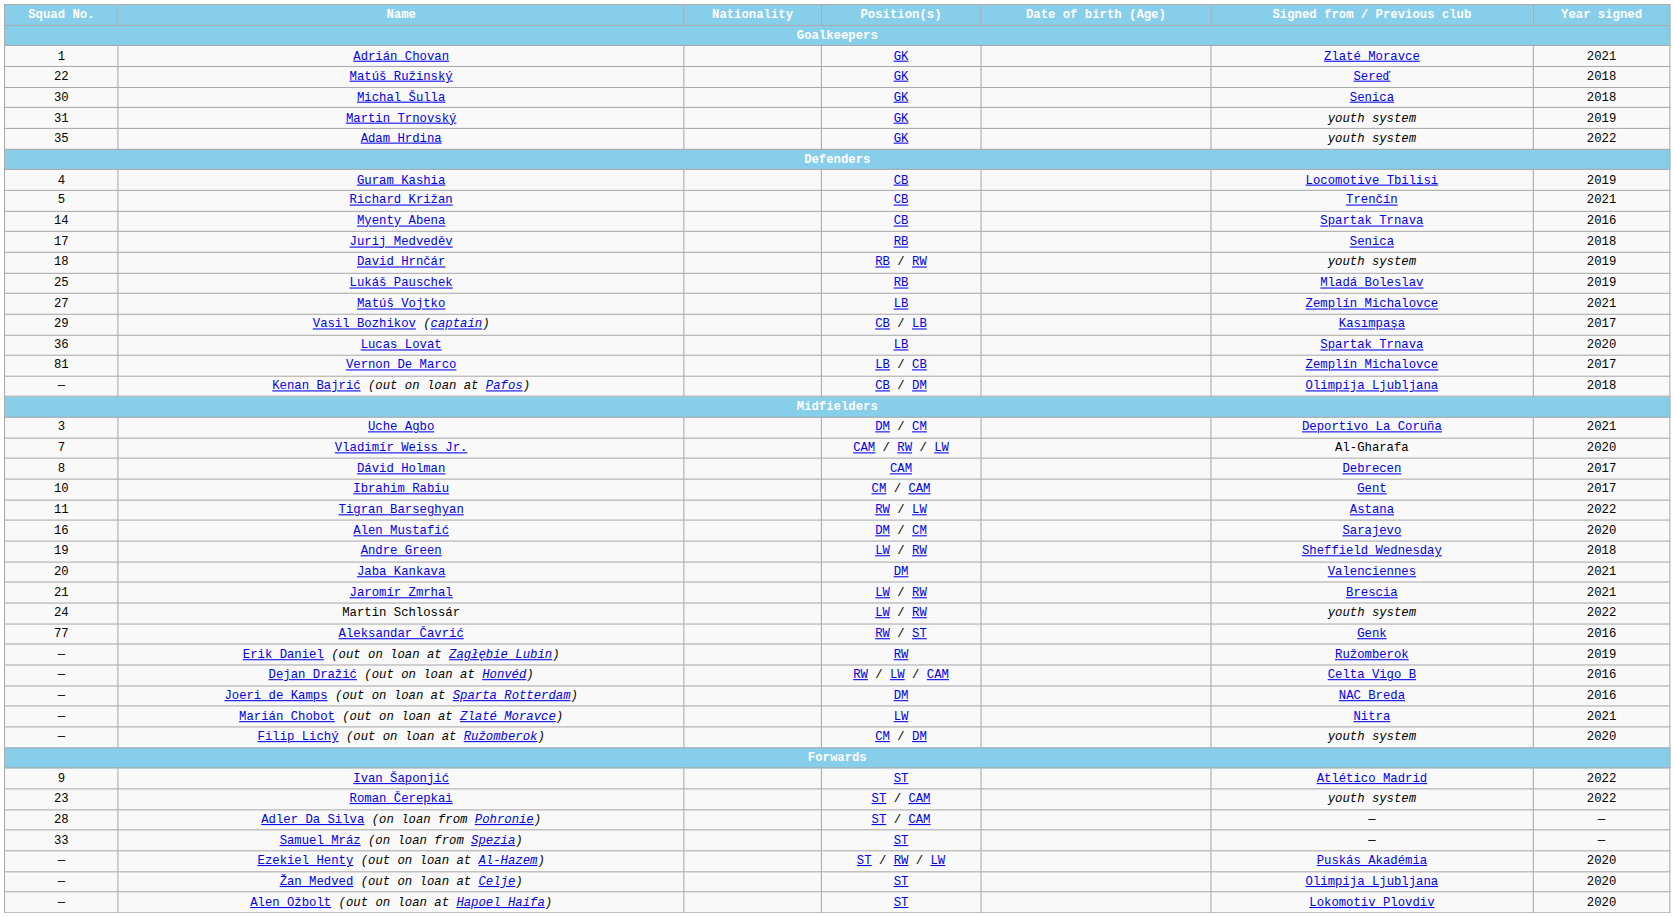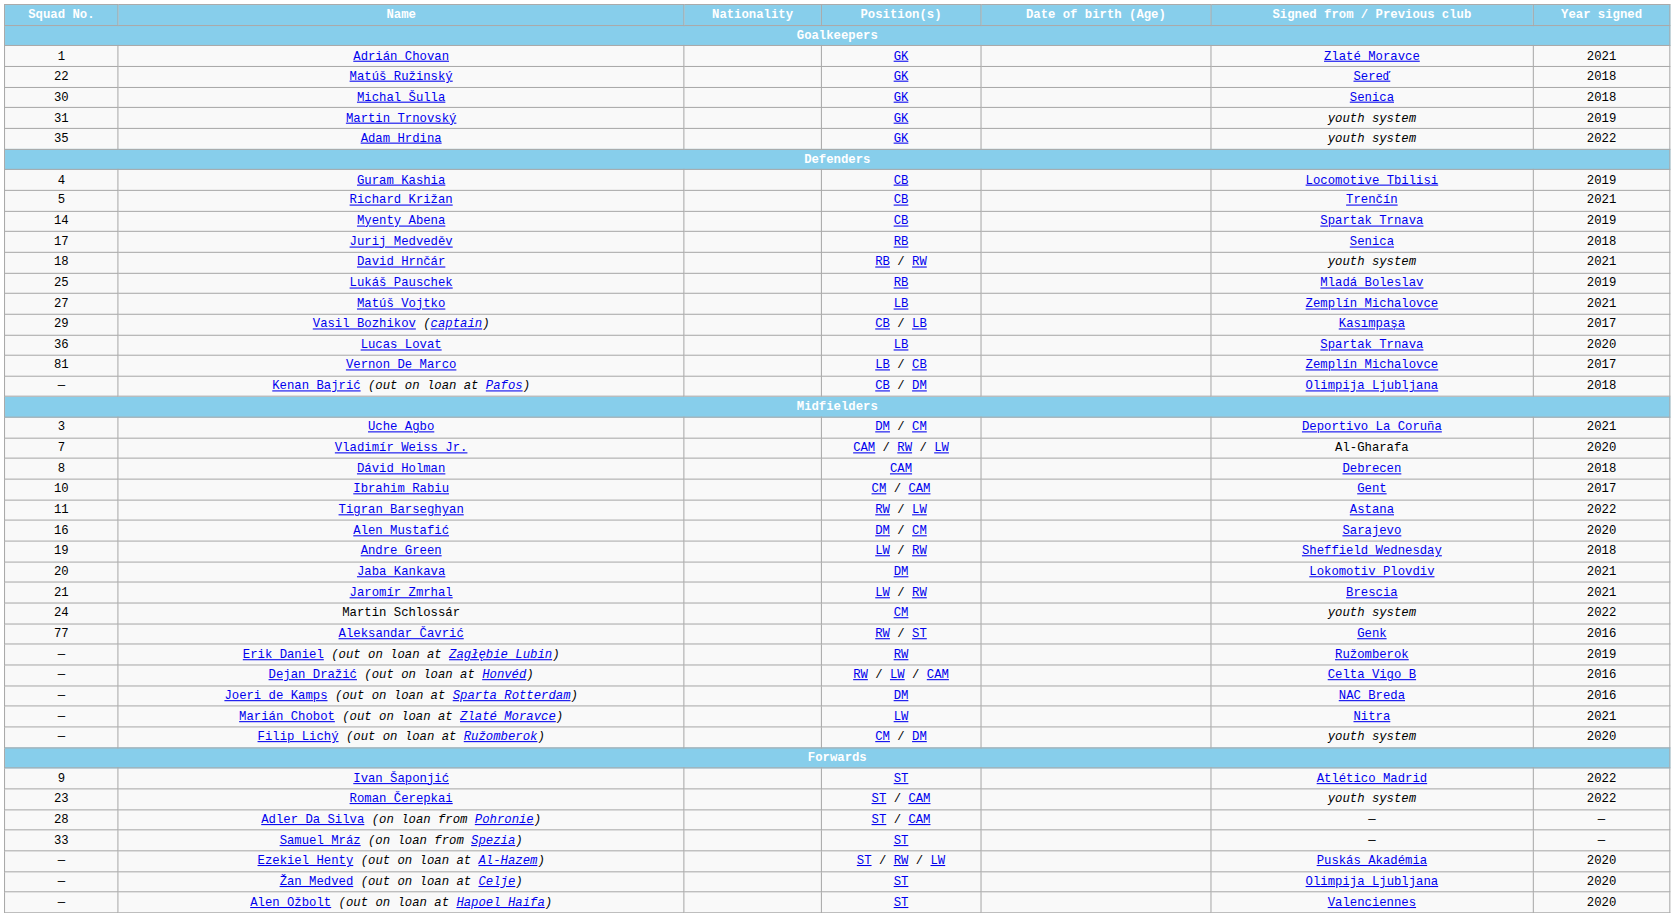 <table class="wikitable" style="text-align:center; font-size:90%; width:80%;">
 <tr>
 <th style="background:#87CEEB; color:white; text-align:center;">Squad No.</th>
 <th style="background:#87CEEB; color:white; text-align:center;">Name</th>
 <th style="background:#87CEEB; color:white; text-align:center;">Nationality</th>
 <th style="background:#87CEEB; color:white; text-align:center;">Position(s)</th>
 <th style="background:#87CEEB; color:white; text-align:center;">Date of birth (Age)</th>
 <th style="background:#87CEEB; color:white; text-align:center;">Signed from / Previous club</th>
 <th style="background:#87CEEB; color:white; text-align:center;">Year signed</th>
 </tr>
 <tr>
 <th colspan="10" style="background:#87CEEB; color:white; text-align:center">Goalkeepers</th>
 </tr>
 <tr>
 <td>1</td>
 <td><a href='#'>Adrián Chovan</a></td>
 <td></td>
 <td><a href='#'>GK</a></td>
 <td></td>
 <td> <a href='#'>Zlaté Moravce</a></td>
 <td>2021</td>
 </tr>
 <tr>
 <td>22</td>
 <td><a href='#'>Matúš Ružinský</a></td>
 <td></td>
 <td><a href='#'>GK</a></td>
 <td></td>
 <td> <a href='#'>Sereď</a></td>
 <td>2018</td>
 </tr>
 <tr>
 <td>30</td>
 <td><a href='#'>Michal Šulla</a></td>
 <td></td>
 <td><a href='#'>GK</a></td>
 <td></td>
 <td> <a href='#'>Senica</a></td>
 <td>2018</td>
 </tr>
 <tr>
 <td>31</td>
 <td><a href='#'>Martin Trnovský</a></td>
 <td></td>
 <td><a href='#'>GK</a></td>
 <td></td>
 <td><em>youth system</em></td>
 <td>2019</td>
 </tr>
 <tr>
 <td>35</td>
 <td><a href='#'>Adam Hrdina</a></td>
 <td></td>
 <td><a href='#'>GK</a></td>
 <td></td>
 <td><em>youth system</em></td>
 <td>2022</td>
 </tr>
 <tr>
 <th colspan="10" style="background:#87CEEB; color:white; text-align:center">Defenders</th>
 </tr>
 <tr>
 <td>4</td>
 <td><a href='#'>Guram Kashia</a></td>
 <td></td>
 <td><a href='#'>CB</a></td>
 <td></td>
 <td> <a href='#'>Locomotive Tbilisi</a></td>
 <td>2019</td>
 </tr>
 <tr>
 <td>5</td>
 <td><a href='#'>Richard Križan</a></td>
 <td></td>
 <td><a href='#'>CB</a></td>
 <td></td>
 <td> <a href='#'>Trenčín</a></td>
 <td>2021</td>
 </tr>
 <tr>
 <td>14</td>
 <td><a href='#'>Myenty Abena</a></td>
 <td> </td>
 <td><a href='#'>CB</a></td>
 <td></td>
 <td> <a href='#'>Spartak Trnava</a></td>
-<td>2016</td>
+<td>2019</td>
 </tr>
 <tr>
 <td>17</td>
 <td><a href='#'>Jurij Medveděv</a></td>
 <td> </td>
 <td><a href='#'>RB</a></td>
 <td></td>
 <td> <a href='#'>Senica</a></td>
 <td>2018</td>
 </tr>
 <tr>
 <td>18</td>
 <td><a href='#'>David Hrnčár</a></td>
 <td></td>
 <td><a href='#'>RB</a> / <a href='#'>RW</a></td>
 <td></td>
 <td><em>youth system</em></td>
-<td>2019</td>
+<td>2021</td>
 </tr>
 <tr>
 <td>25</td>
 <td><a href='#'>Lukáš Pauschek</a></td>
 <td></td>
 <td><a href='#'>RB</a></td>
 <td></td>
 <td> <a href='#'>Mladá Boleslav</a></td>
 <td>2019</td>
 </tr>
 <tr>
 <td>27</td>
 <td><a href='#'>Matúš Vojtko</a></td>
 <td></td>
 <td><a href='#'>LB</a></td>
 <td></td>
 <td> <a href='#'>Zemplín Michalovce</a></td>
 <td>2021</td>
 </tr>
 <tr>
 <td>29</td>
 <td><a href='#'>Vasil Bozhikov</a> <em>(<a href='#'>captain</a>)</em></td>
 <td></td>
 <td><a href='#'>CB</a> / <a href='#'>LB</a></td>
 <td></td>
 <td> <a href='#'>Kasımpaşa</a></td>
 <td>2017</td>
 </tr>
 <tr>
 <td>36</td>
 <td><a href='#'>Lucas Lovat</a></td>
 <td></td>
 <td><a href='#'>LB</a></td>
 <td></td>
 <td> <a href='#'>Spartak Trnava</a></td>
 <td>2020</td>
 </tr>
 <tr>
 <td>81</td>
 <td><a href='#'>Vernon De Marco</a></td>
 <td> </td>
 <td><a href='#'>LB</a> / <a href='#'>CB</a></td>
 <td></td>
 <td> <a href='#'>Zemplín Michalovce</a></td>
 <td>2017</td>
 </tr>
 <tr>
 <td>—</td>
 <td><a href='#'>Kenan Bajrić</a> <em>(out on loan at  <a href='#'>Pafos</a>)</em></td>
 <td></td>
 <td><a href='#'>CB</a> / <a href='#'>DM</a></td>
 <td></td>
 <td> <a href='#'>Olimpija Ljubljana</a></td>
 <td>2018</td>
 </tr>
 <tr>
 <th colspan="11" style="background:#87CEEB; color:white; text-align:center">Midfielders</th>
 </tr>
 <tr>
 <td>3</td>
 <td><a href='#'>Uche Agbo</a></td>
 <td></td>
 <td><a href='#'>DM</a> / <a href='#'>CM</a></td>
 <td></td>
 <td> <a href='#'>Deportivo La Coruña</a></td>
 <td>2021</td>
 </tr>
 <tr>
 <td>7</td>
 <td><a href='#'>Vladimír Weiss Jr.</a></td>
 <td></td>
 <td><a href='#'>CAM</a> / <a href='#'>RW</a> / <a href='#'>LW</a></td>
 <td></td>
 <td> Al-Gharafa</td>
 <td>2020</td>
 </tr>
 <tr>
 <td>8</td>
 <td><a href='#'>Dávid Holman</a></td>
 <td></td>
 <td><a href='#'>CAM</a></td>
 <td></td>
 <td> <a href='#'>Debrecen</a></td>
-<td>2017</td>
+<td>2018</td>
 </tr>
 <tr>
 <td>10</td>
 <td><a href='#'>Ibrahim Rabiu</a></td>
 <td></td>
 <td><a href='#'>CM</a> / <a href='#'>CAM</a></td>
 <td></td>
 <td> <a href='#'>Gent</a></td>
 <td>2017</td>
 </tr>
 <tr>
 <td>11</td>
 <td><a href='#'>Tigran Barseghyan</a></td>
 <td></td>
 <td><a href='#'>RW</a> / <a href='#'>LW</a></td>
 <td></td>
 <td> <a href='#'>Astana</a></td>
 <td>2022</td>
 </tr>
 <tr>
 <td>16</td>
 <td><a href='#'>Alen Mustafić</a></td>
 <td></td>
 <td><a href='#'>DM</a> / <a href='#'>CM</a></td>
 <td></td>
 <td> <a href='#'>Sarajevo</a></td>
 <td>2020</td>
 </tr>
 <tr>
 <td>19</td>
 <td><a href='#'>Andre Green</a></td>
 <td></td>
 <td><a href='#'>LW</a> / <a href='#'>RW</a></td>
 <td></td>
 <td> <a href='#'>Sheffield Wednesday</a></td>
 <td>2018</td>
 </tr>
 <tr>
 <td>20</td>
 <td><a href='#'>Jaba Kankava</a></td>
 <td></td>
 <td><a href='#'>DM</a></td>
 <td></td>
-<td> <a href='#'>Valenciennes</a></td>
+<td> <a href='#'>Lokomotiv Plovdiv</a></td>
 <td>2021</td>
 </tr>
 <tr>
 <td>21</td>
 <td><a href='#'>Jaromír Zmrhal</a></td>
 <td></td>
 <td><a href='#'>LW</a> / <a href='#'>RW</a></td>
 <td></td>
 <td> <a href='#'>Brescia</a></td>
 <td>2021</td>
 </tr>
 <tr>
 <td>24</td>
 <td>Martin Schlossár</td>
 <td></td>
-<td><a href='#'>LW</a> / <a href='#'>RW</a></td>
+<td><a href='#'>CM</a></td>
 <td></td>
 <td><em>youth system</em></td>
 <td>2022</td>
 </tr>
 <tr>
 <td>77</td>
 <td><a href='#'>Aleksandar Čavrić</a></td>
 <td></td>
 <td><a href='#'>RW</a> / <a href='#'>ST</a></td>
 <td></td>
 <td> <a href='#'>Genk</a></td>
 <td>2016</td>
 </tr>
 <tr>
 <td>—</td>
 <td><a href='#'>Erik Daniel</a> <em>(out on loan at  <a href='#'>Zagłębie Lubin</a>)</em></td>
 <td> </td>
 <td><a href='#'>RW</a></td>
 <td></td>
 <td> <a href='#'>Ružomberok</a></td>
 <td>2019</td>
 </tr>
 <tr>
 <td>—</td>
 <td><a href='#'>Dejan Dražić</a> <em>(out on loan at  <a href='#'>Honvéd</a>)</em></td>
 <td></td>
 <td><a href='#'>RW</a> / <a href='#'>LW</a> / <a href='#'>CAM</a></td>
 <td></td>
 <td> <a href='#'>Celta Vigo B</a></td>
 <td>2016</td>
 </tr>
 <tr>
 <td>—</td>
 <td><a href='#'>Joeri de Kamps</a> <em>(out on loan at  <a href='#'>Sparta Rotterdam</a>)</em></td>
 <td></td>
 <td><a href='#'>DM</a></td>
 <td></td>
 <td> <a href='#'>NAC Breda</a></td>
 <td>2016</td>
 </tr>
 <tr>
 <td>—</td>
 <td><a href='#'>Marián Chobot</a> <em>(out on loan at  <a href='#'>Zlaté Moravce</a>)</em></td>
 <td></td>
 <td><a href='#'>LW</a></td>
 <td></td>
 <td> <a href='#'>Nitra</a></td>
 <td>2021</td>
 </tr>
 <tr>
 <td>—</td>
 <td><a href='#'>Filip Lichý</a> <em>(out on loan at  <a href='#'>Ružomberok</a>)</em></td>
 <td></td>
 <td><a href='#'>CM</a> / <a href='#'>DM</a></td>
 <td></td>
 <td><em>youth system</em></td>
 <td>2020</td>
 </tr>
 <tr>
 <th colspan="10" style="background:#87CEEB; color:white; text-align:center">Forwards</th>
 </tr>
 <tr>
 <td>9</td>
 <td><a href='#'>Ivan Šaponjić</a></td>
 <td></td>
 <td><a href='#'>ST</a></td>
 <td></td>
 <td> <a href='#'>Atlético Madrid</a></td>
 <td>2022</td>
 </tr>
 <tr>
 <td>23</td>
 <td><a href='#'>Roman Čerepkai</a></td>
 <td></td>
 <td><a href='#'>ST</a> / <a href='#'>CAM</a></td>
 <td></td>
 <td><em>youth system</em></td>
 <td>2022</td>
 </tr>
 <tr>
 <td>28</td>
 <td><a href='#'>Adler Da Silva</a> <em>(on loan from  <a href='#'>Pohronie</a>)</em></td>
 <td> </td>
 <td><a href='#'>ST</a> / <a href='#'>CAM</a></td>
 <td></td>
 <td>—</td>
 <td>—</td>
 </tr>
 <tr>
 <td>33</td>
 <td><a href='#'>Samuel Mráz</a> <em>(on loan from  <a href='#'>Spezia</a>)</em></td>
 <td></td>
 <td><a href='#'>ST</a></td>
 <td></td>
 <td>—</td>
 <td>—</td>
 </tr>
 <tr>
 <td>—</td>
 <td><a href='#'>Ezekiel Henty</a> <em>(out on loan at  <a href='#'>Al-Hazem</a>)</em></td>
 <td></td>
 <td><a href='#'>ST</a> / <a href='#'>RW</a> / <a href='#'>LW</a></td>
 <td></td>
 <td> <a href='#'>Puskás Akadémia</a></td>
 <td>2020</td>
 </tr>
 <tr>
 <td>—</td>
 <td><a href='#'>Žan Medved</a> <em>(out on loan at  <a href='#'>Celje</a>)</em></td>
 <td></td>
 <td><a href='#'>ST</a></td>
 <td></td>
 <td> <a href='#'>Olimpija Ljubljana</a></td>
 <td>2020</td>
 </tr>
 <tr>
 <td>—</td>
 <td><a href='#'>Alen Ožbolt</a> <em>(out on loan at  <a href='#'>Hapoel Haifa</a>)</em></td>
 <td></td>
 <td><a href='#'>ST</a></td>
 <td></td>
-<td> <a href='#'>Lokomotiv Plovdiv</a></td>
+<td> <a href='#'>Valenciennes</a></td>
 <td>2020</td>
 </tr>
 </table>
